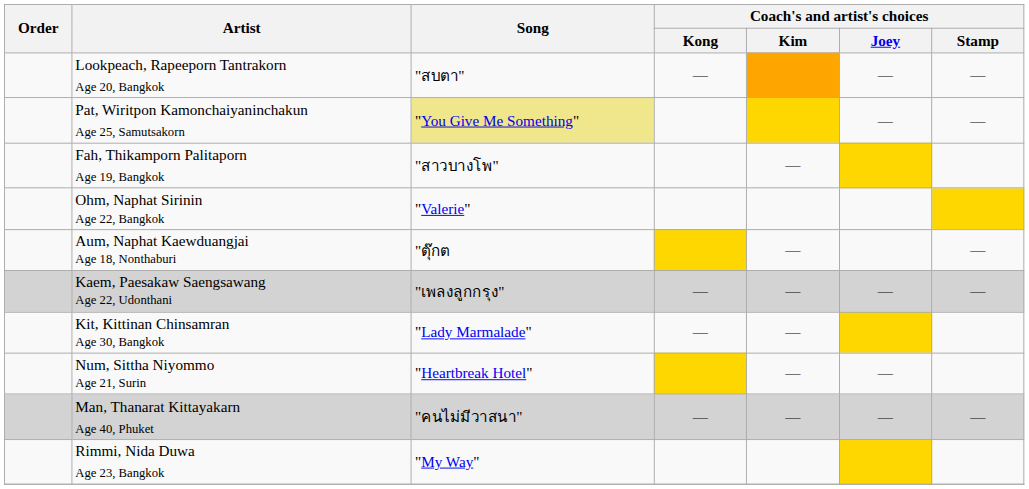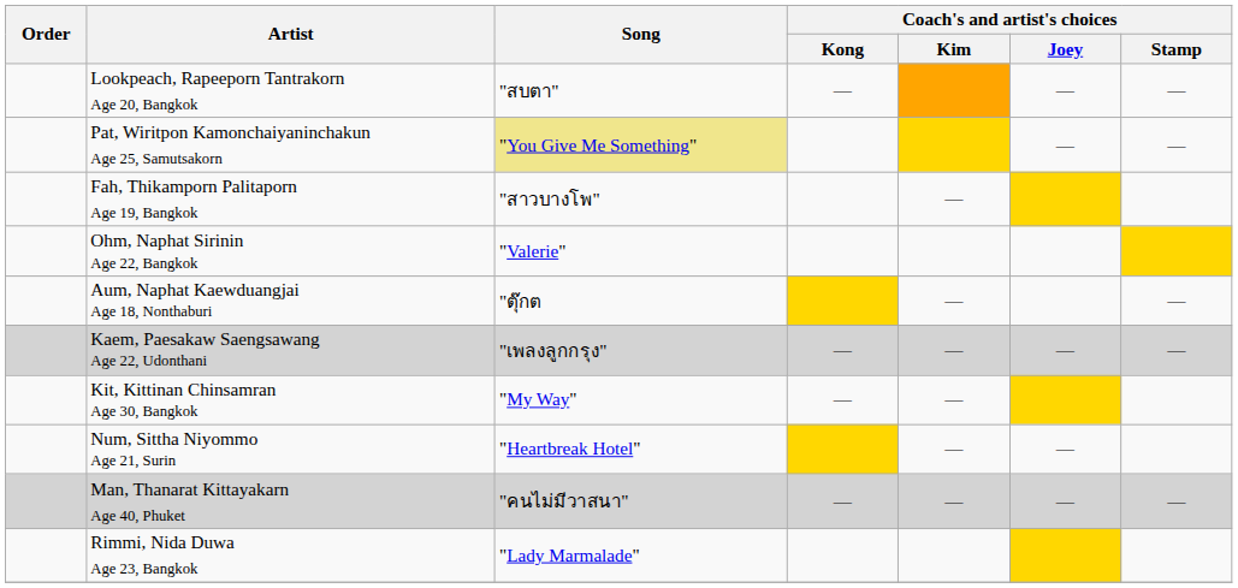 <table class="wikitable" style="width:85%;">
 <tr>
 <th rowspan="2">Order</th>
 <th rowspan="2">Artist</th>
 <th rowspan="2">Song</th>
 <th colspan="4">Coach's and artist's choices</th>
 </tr>
 <tr>
 <th width="90">Kong</th>
 <th width="90">Kim</th>
 <th width="90"><a href='#'>Joey</a></th>
 <th width="90">Stamp</th>
 </tr>
 <tr>
 <td></td>
 <td>Lookpeach, Rapeeporn Tantrakorn<br><sub>Age 20, Bangkok </sub></td>
 <td>"สบตา"</td>
 <td style = "text-align:center;">—</td>
 <td style = "background:orange;text-align:center;"><strong></strong></td>
 <td style = "text-align:center;">—</td>
 <td style = "text-align:center;">—</td>
 </tr>
 <tr>
 <td></td>
 <td>Pat, Wiritpon Kamonchaiyaninchakun<br><sub>Age 25, Samutsakorn</sub></td>
 <td style="background: khaki;">"<a href='#'>You Give Me Something</a>"</td>
 <td style = "text-align:center;"><strong></strong></td>
 <td style = "background:gold;text-align:center;"><strong></strong></td>
 <td style = "text-align:center;">—</td>
 <td style = "text-align:center;">—</td>
 </tr>
 <tr>
 <td></td>
 <td>Fah, Thikamporn Palitaporn<br><sub>Age 19, Bangkok</sub></td>
 <td>"สาวบางโพ"</td>
 <td style = "text-align:center;"><strong></strong></td>
 <td style = "text-align:center;">—</td>
 <td style = "background:gold;text-align:center;"><strong></strong></td>
 <td style = "text-align:center;"><strong></strong></td>
 </tr>
 <tr>
 <td></td>
 <td>Ohm, Naphat Sirinin<br><small>Age 22, Bangkok</small></td>
 <td>"<a href='#'>Valerie</a>"</td>
 <td style = "text-align:center;"><strong></strong></td>
 <td style = "text-align:center;"><strong></strong></td>
 <td style = "text-align:center;"><strong></strong></td>
 <td style = "background:gold;text-align:center;"><strong></strong></td>
 </tr>
 <tr>
 <td></td>
 <td>Aum, Naphat Kaewduangjai<br><small>Age 18, Nonthaburi</small></td>
 <td>"ตุ๊กต</td>
 <td style = "background:gold;text-align:center;"><strong></strong></td>
 <td style = "text-align:center;">—</td>
 <td style = "text-align:center;"><strong></strong></td>
 <td style = "text-align:center;">—</td>
 </tr>
 <tr bgcolor=lightgrey>
 <td></td>
 <td>Kaem, Paesakaw Saengsawang<br><small>Age 22, Udonthani</small></td>
 <td>"เพลงลูกกรุง"</td>
 <td style = "text-align:center;">—</td>
 <td style = "text-align:center;">—</td>
 <td style = "text-align:center;">—</td>
 <td style = "text-align:center;">—</td>
 </tr>
 <tr>
 <td></td>
 <td>Kit, Kittinan Chinsamran<br><small>Age 30, Bangkok</small></td>
-<td>"<a href='#'>Lady Marmalade</a>"</td>
+<td>"<a href='#'>My Way</a>"</td>
 <td style = "text-align:center;">—</td>
 <td style = "text-align:center;">—</td>
 <td style = "background:gold;text-align:center;"><strong></strong></td>
 <td style = "text-align:center;"><strong></strong></td>
 </tr>
 <tr>
 <td></td>
 <td>Num, Sittha Niyommo<br><small>Age 21, Surin</small></td>
 <td>"<a href='#'>Heartbreak Hotel</a>"</td>
 <td style = "background:gold;text-align:center;"><strong></strong></td>
 <td style = "text-align:center;">—</td>
 <td style = "text-align:center;">—</td>
 <td style = "text-align:center;"><strong></strong></td>
 </tr>
 <tr bgcolor=lightgrey>
 <td></td>
 <td>Man, Thanarat Kittayakarn<br><sub>Age 40, Phuket </sub></td>
 <td>"คนไม่มีวาสนา"</td>
 <td style = "text-align:center;">—</td>
 <td style = "text-align:center;">—</td>
 <td style = "text-align:center;">—</td>
 <td style = "text-align:center;">—</td>
 </tr>
 <tr>
 <td></td>
 <td>Rimmi, Nida Duwa<br><sub>Age 23, Bangkok</sub></td>
-<td>"<a href='#'>My Way</a>"</td>
+<td>"<a href='#'>Lady Marmalade</a>"</td>
 <td style = "text-align:center;"><strong></strong></td>
 <td style = "text-align:center;"><strong></strong></td>
 <td style = "background:gold;text-align:center;"><strong></strong></td>
 <td style = "text-align:center;"><strong></strong></td>
 </tr>
 <tr bgcolor=lightgrey>
 </tr>
 </table>
